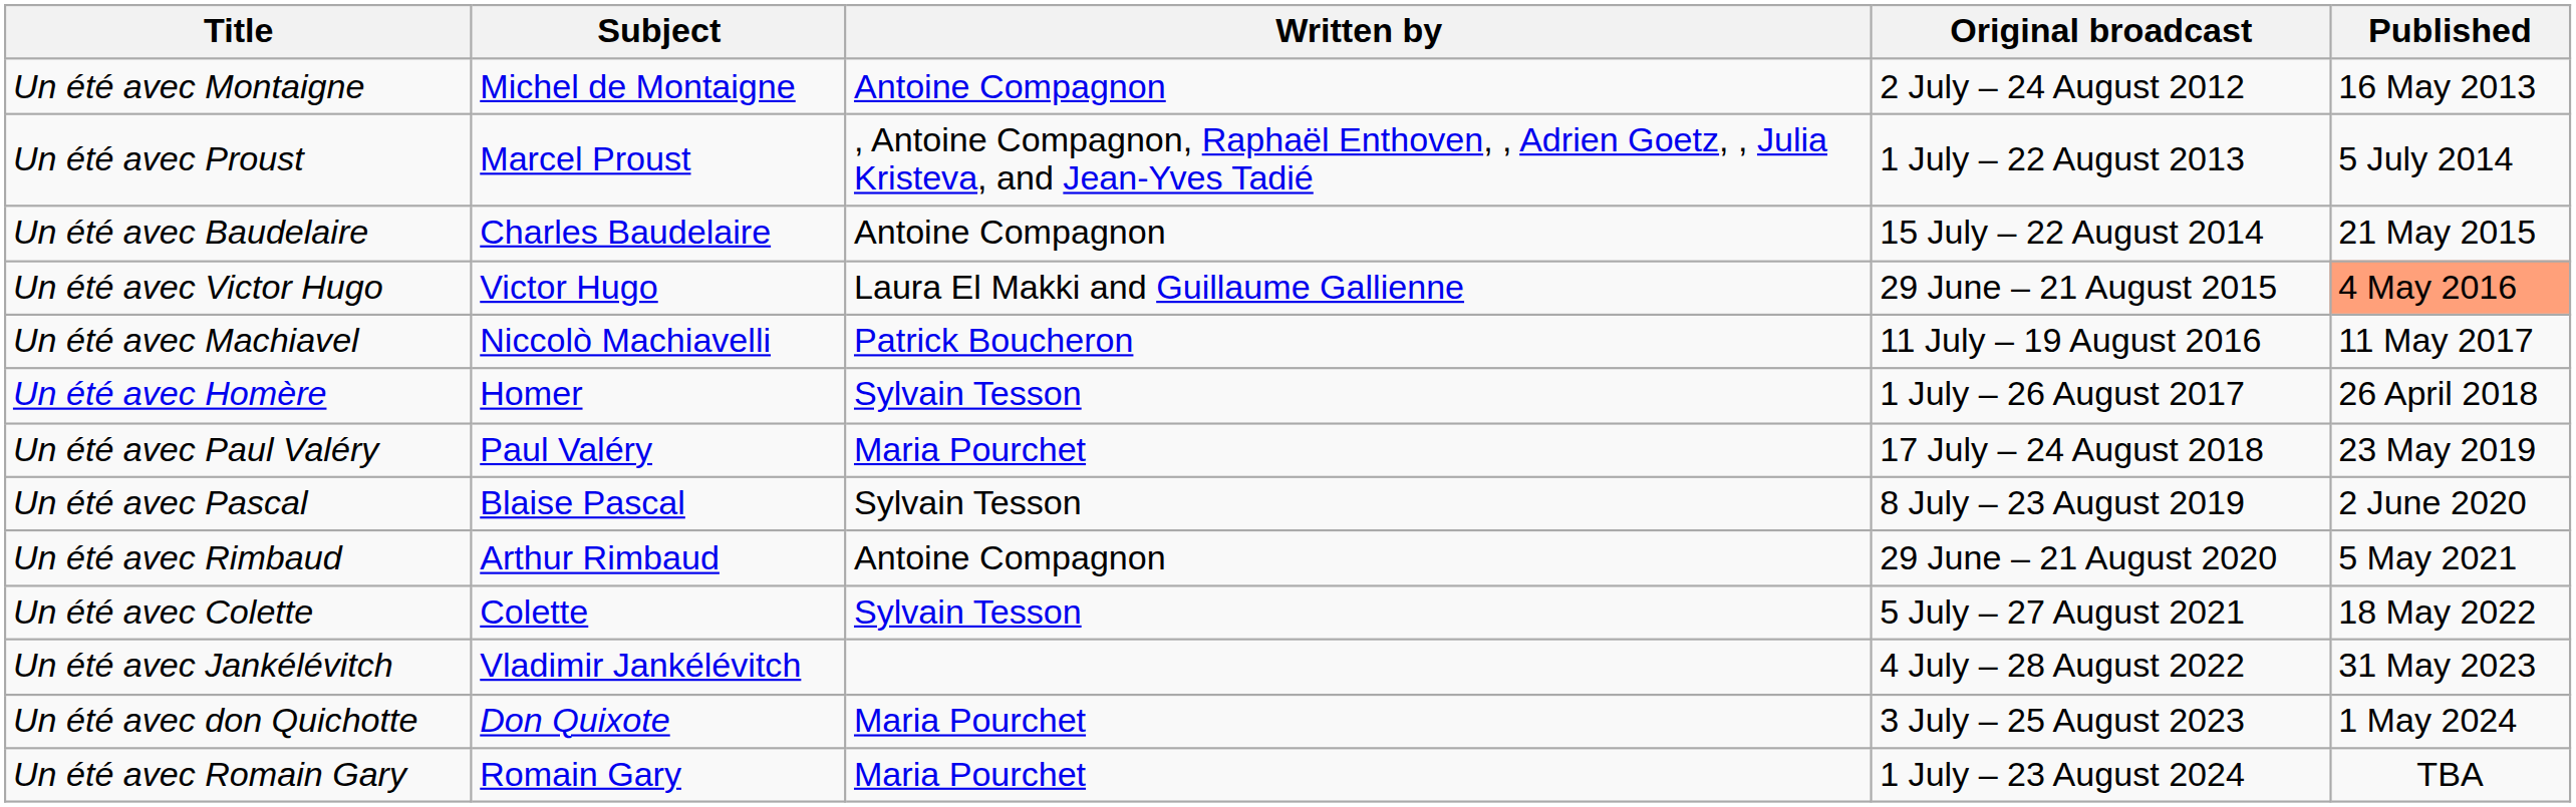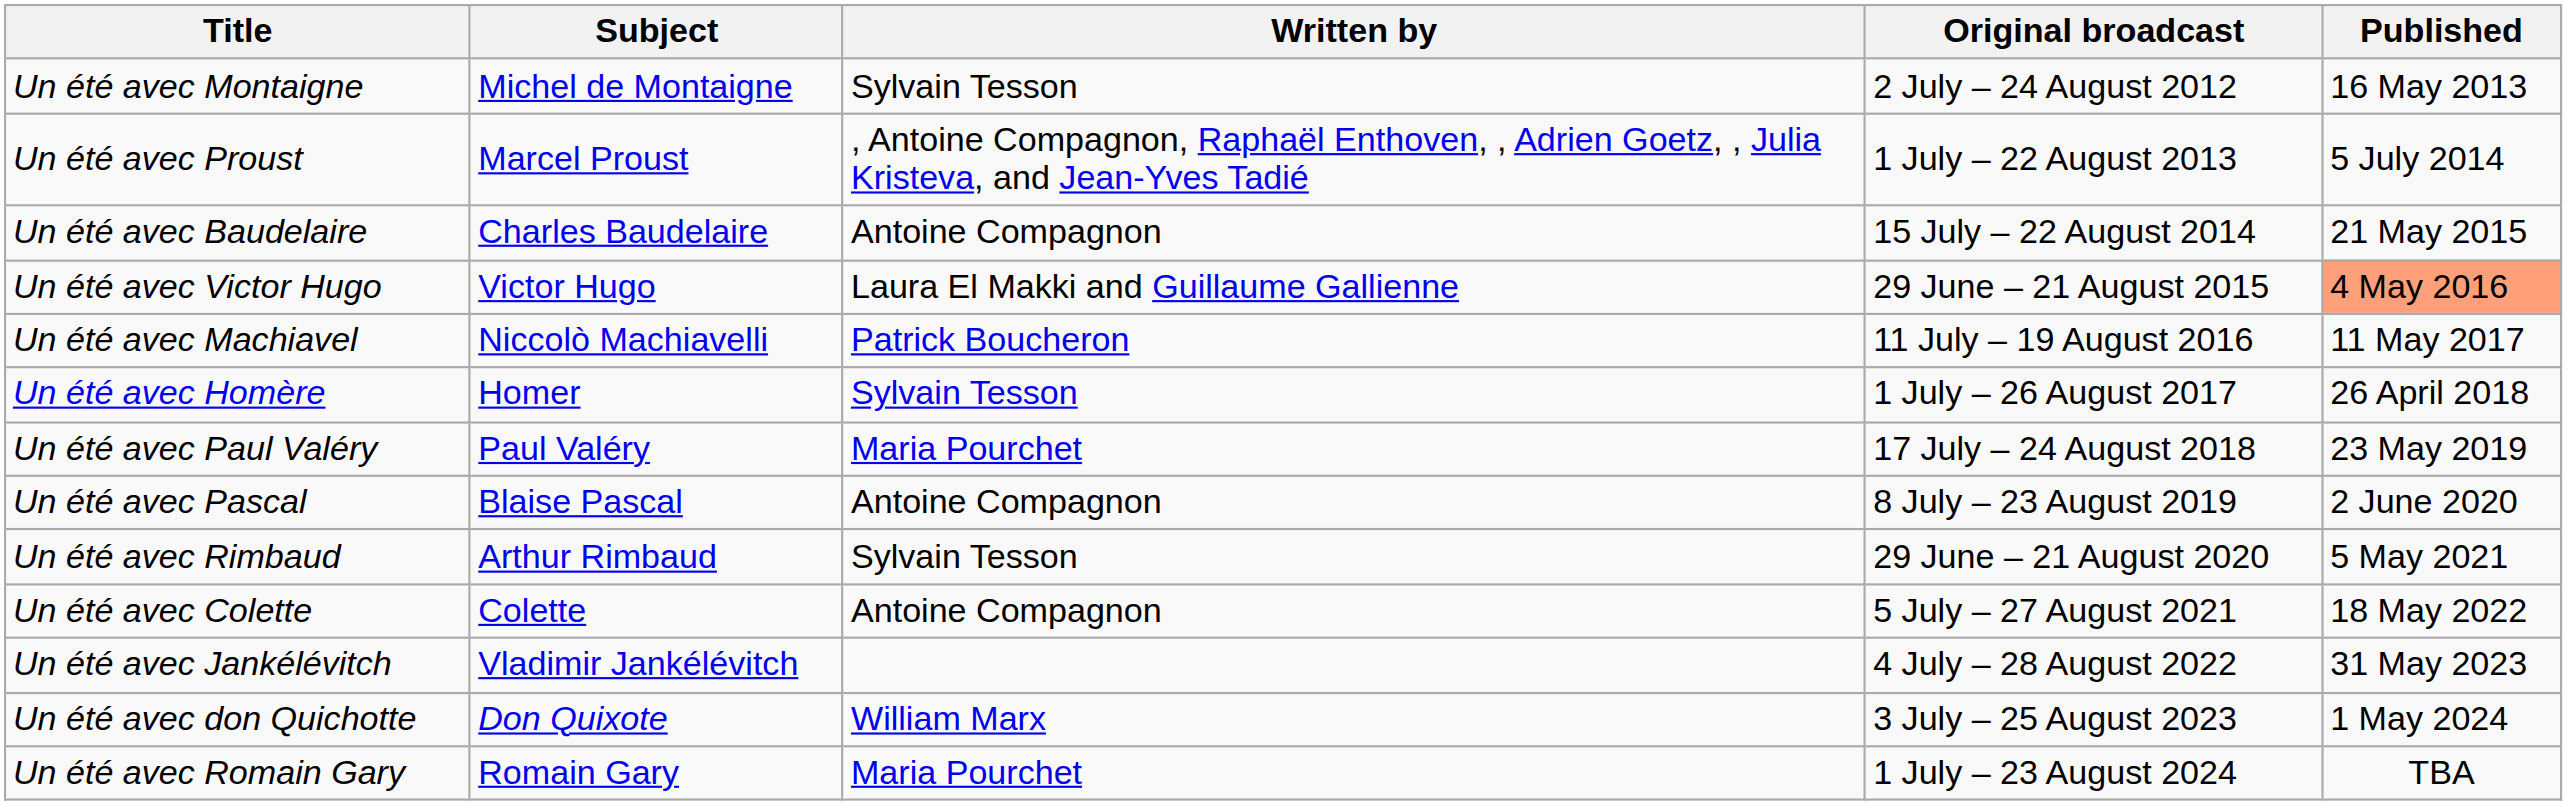 <table class="wikitable" style="width:95%;">
 <tr>
 <th>Title</th>
 <th>Subject</th>
 <th style="width:40%;">Written by</th>
 <th>Original broadcast</th>
 <th>Published</th>
 </tr>
 <tr>
 <td><em>Un été avec Montaigne</em></td>
 <td><a href='#'>Michel de Montaigne</a></td>
-<td><a href='#'>Antoine Compagnon</a></td>
+<td>Sylvain Tesson</td>
 <td>2 July – 24 August 2012</td>
 <td>16 May 2013</td>
 </tr>
 <tr>
 <td><em>Un été avec Proust</em></td>
 <td><a href='#'>Marcel Proust</a></td>
 <td>, Antoine Compagnon, <a href='#'>Raphaël Enthoven</a>, , <a href='#'>Adrien Goetz</a>, , <a href='#'>Julia Kristeva</a>,  and <a href='#'>Jean-Yves Tadié</a></td>
 <td>1 July – 22 August 2013</td>
 <td>5 July 2014</td>
 </tr>
 <tr>
 <td><em>Un été avec Baudelaire</em></td>
 <td><a href='#'>Charles Baudelaire</a></td>
 <td>Antoine Compagnon</td>
 <td>15 July – 22 August 2014</td>
 <td>21 May 2015</td>
 </tr>
 <tr>
 <td><em>Un été avec Victor Hugo</em></td>
 <td><a href='#'>Victor Hugo</a></td>
 <td>Laura El Makki and <a href='#'>Guillaume Gallienne</a></td>
 <td>29 June – 21 August 2015</td>
 <td style="background: lightsalmon;">4 May 2016</td>
 </tr>
 <tr>
 <td><em>Un été avec Machiavel</em></td>
 <td><a href='#'>Niccolò Machiavelli</a></td>
 <td><a href='#'>Patrick Boucheron</a></td>
 <td>11 July – 19 August 2016</td>
 <td>11 May 2017</td>
 </tr>
 <tr>
 <td><em><a href='#'>Un été avec Homère</a></em></td>
 <td><a href='#'>Homer</a></td>
 <td><a href='#'>Sylvain Tesson</a></td>
 <td>1 July – 26 August 2017</td>
 <td>26 April 2018</td>
 </tr>
 <tr>
 <td><em>Un été avec Paul Valéry</em></td>
 <td><a href='#'>Paul Valéry</a></td>
 <td><a href='#'>Maria Pourchet</a></td>
 <td>17 July – 24 August 2018</td>
 <td>23 May 2019</td>
 </tr>
 <tr>
 <td><em>Un été avec Pascal</em></td>
 <td><a href='#'>Blaise Pascal</a></td>
-<td>Sylvain Tesson</td>
+<td>Antoine Compagnon</td>
 <td>8 July – 23 August 2019</td>
 <td>2 June 2020</td>
 </tr>
 <tr>
 <td><em>Un été avec Rimbaud</em></td>
 <td><a href='#'>Arthur Rimbaud</a></td>
-<td>Antoine Compagnon</td>
+<td>Sylvain Tesson</td>
 <td>29 June – 21 August 2020</td>
 <td>5 May 2021</td>
 </tr>
 <tr>
 <td><em>Un été avec Colette</em></td>
 <td><a href='#'>Colette</a></td>
-<td><a href='#'>Sylvain Tesson</a></td>
+<td>Antoine Compagnon</td>
 <td>5 July – 27 August 2021</td>
 <td>18 May 2022</td>
 </tr>
 <tr>
 <td><em>Un été avec Jankélévitch</em></td>
 <td><a href='#'>Vladimir Jankélévitch</a></td>
 <td></td>
 <td>4 July – 28 August 2022</td>
 <td>31 May 2023</td>
 </tr>
 <tr>
 <td><em>Un été avec don Quichotte</em></td>
 <td><em><a href='#'>Don Quixote</a></em></td>
-<td><a href='#'>Maria Pourchet</a></td>
+<td><a href='#'>William Marx</a></td>
 <td>3 July – 25 August 2023</td>
 <td>1 May 2024</td>
 </tr>
 <tr>
 <td><em>Un été avec Romain Gary</em></td>
 <td><a href='#'>Romain Gary</a></td>
 <td><a href='#'>Maria Pourchet</a></td>
 <td>1 July – 23 August 2024</td>
 <td align=center>TBA</td>
 </tr>
 </table>
